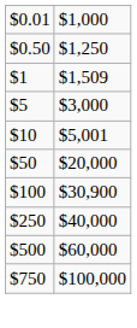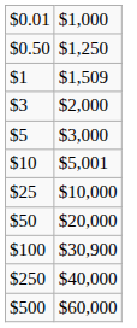 <table class="wikitable">
 <tr>
 <td>$0.01</td>
 <td>$1,000</td>
 </tr>
 <tr>
 <td>$0.50</td>
 <td>$1,250</td>
 </tr>
 <tr>
 <td>$1</td>
 <td>$1,509</td>
 </tr>
 <tr>
+<td>$3</td>
+<td>$2,000</td>
+</tr>
+<tr>
 <td>$5</td>
 <td>$3,000</td>
 </tr>
 <tr>
 <td>$10</td>
 <td>$5,001</td>
+</tr>
+<tr>
+<td>$25</td>
+<td>$10,000</td>
 </tr>
 <tr>
 <td>$50</td>
 <td>$20,000</td>
 </tr>
 <tr>
 <td>$100</td>
 <td>$30,900</td>
 </tr>
 <tr>
 <td>$250</td>
 <td>$40,000</td>
 </tr>
 <tr>
 <td>$500</td>
 <td>$60,000</td>
 </tr>
-<tr>
-<td>$750</td>
-<td>$100,000</td>
-</tr>
 </table>
